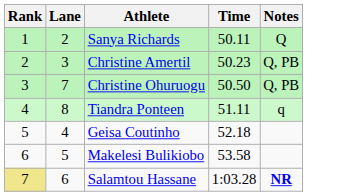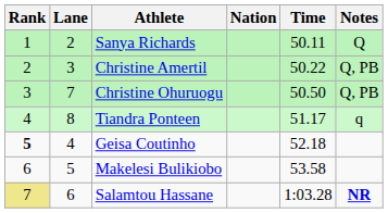 <table class="wikitable sortable" style="text-align:center">
 <tr>
 <th>Rank</th>
 <th>Lane</th>
 <th>Athlete</th>
+<th>Nation</th>
 <th>Time</th>
 <th>Notes</th>
 </tr>
 <tr bgcolor=bbf3bb>
 <td>1</td>
 <td>2</td>
 <td align=left><a href='#'>Sanya Richards</a></td>
+<td align=left></td>
 <td>50.11</td>
 <td>Q</td>
 </tr>
 <tr bgcolor=bbf3bb>
 <td>2</td>
 <td>3</td>
 <td align=left><a href='#'>Christine Amertil</a></td>
-<td>50.23</td>
+<td align=left></td>
+<td>50.22</td>
 <td>Q, PB</td>
 </tr>
 <tr bgcolor=bbf3bb>
 <td>3</td>
 <td>7</td>
 <td align=left><a href='#'>Christine Ohuruogu</a></td>
+<td align=left></td>
 <td>50.50</td>
 <td>Q, PB</td>
 </tr>
 <tr bgcolor=ccf9cc>
 <td>4</td>
 <td>8</td>
 <td align=left><a href='#'>Tiandra Ponteen</a></td>
-<td>51.11</td>
+<td align=left></td>
+<td>51.17</td>
 <td>q</td>
 </tr>
 <tr>
-<td>5</td>
+<td><strong>5</strong></td>
 <td>4</td>
 <td align=left><a href='#'>Geisa Coutinho</a></td>
+<td align=left></td>
 <td>52.18</td>
 <td></td>
 </tr>
 <tr>
 <td>6</td>
 <td>5</td>
 <td align=left><a href='#'>Makelesi Bulikiobo</a></td>
+<td align=left></td>
 <td>53.58</td>
 <td></td>
 </tr>
 <tr>
 <td style="background: khaki;">7</td>
 <td>6</td>
 <td align=left><a href='#'>Salamtou Hassane</a></td>
+<td align=left></td>
 <td>1:03.28</td>
 <td><strong><a href='#'>NR</a></strong></td>
 </tr>
 </table>
